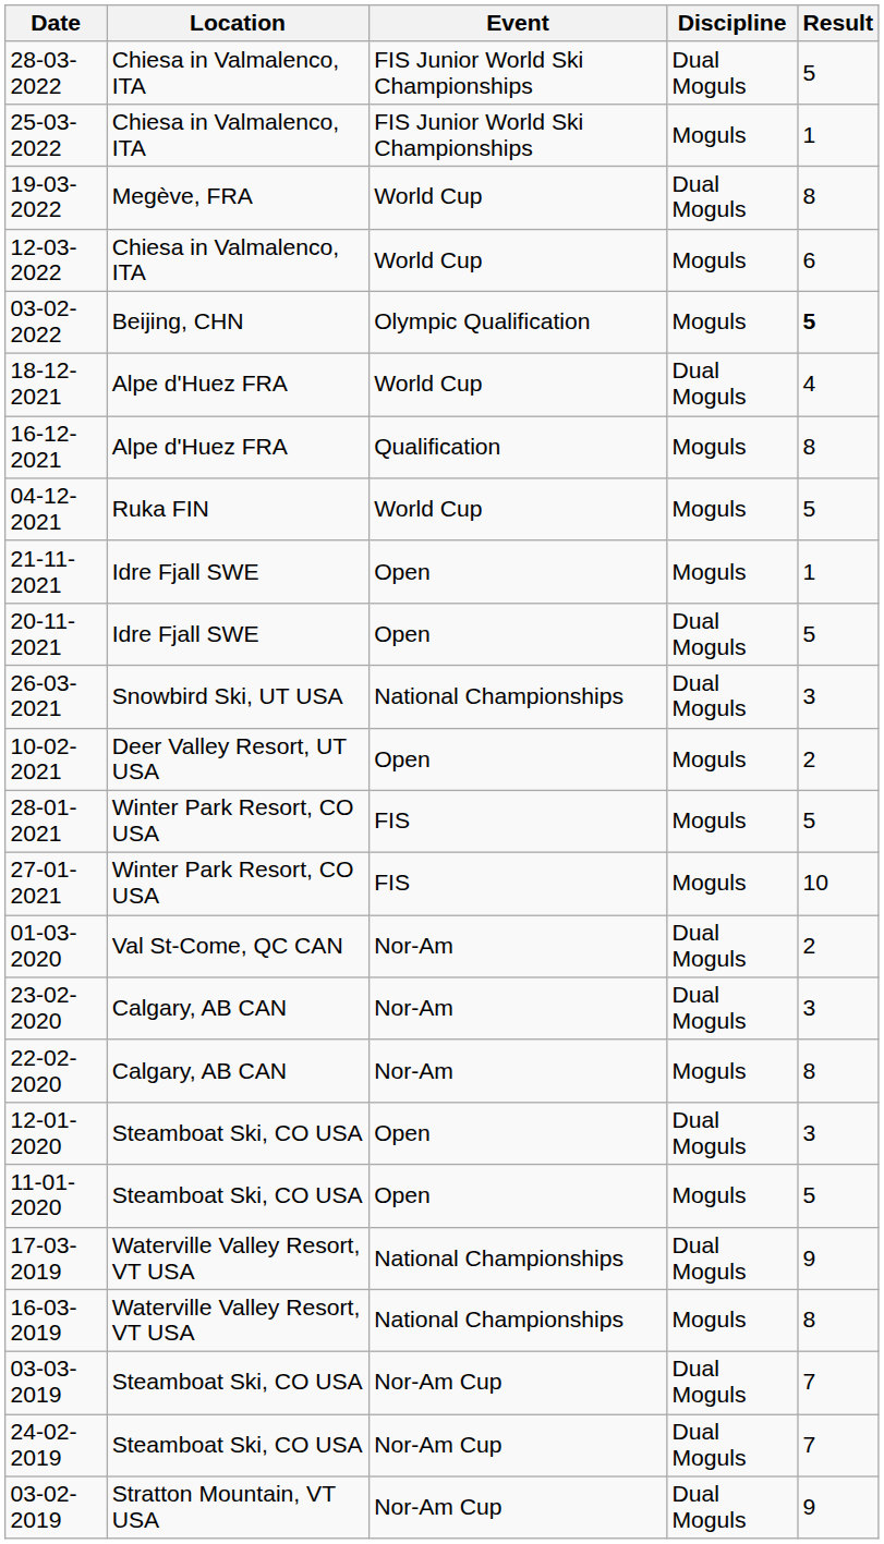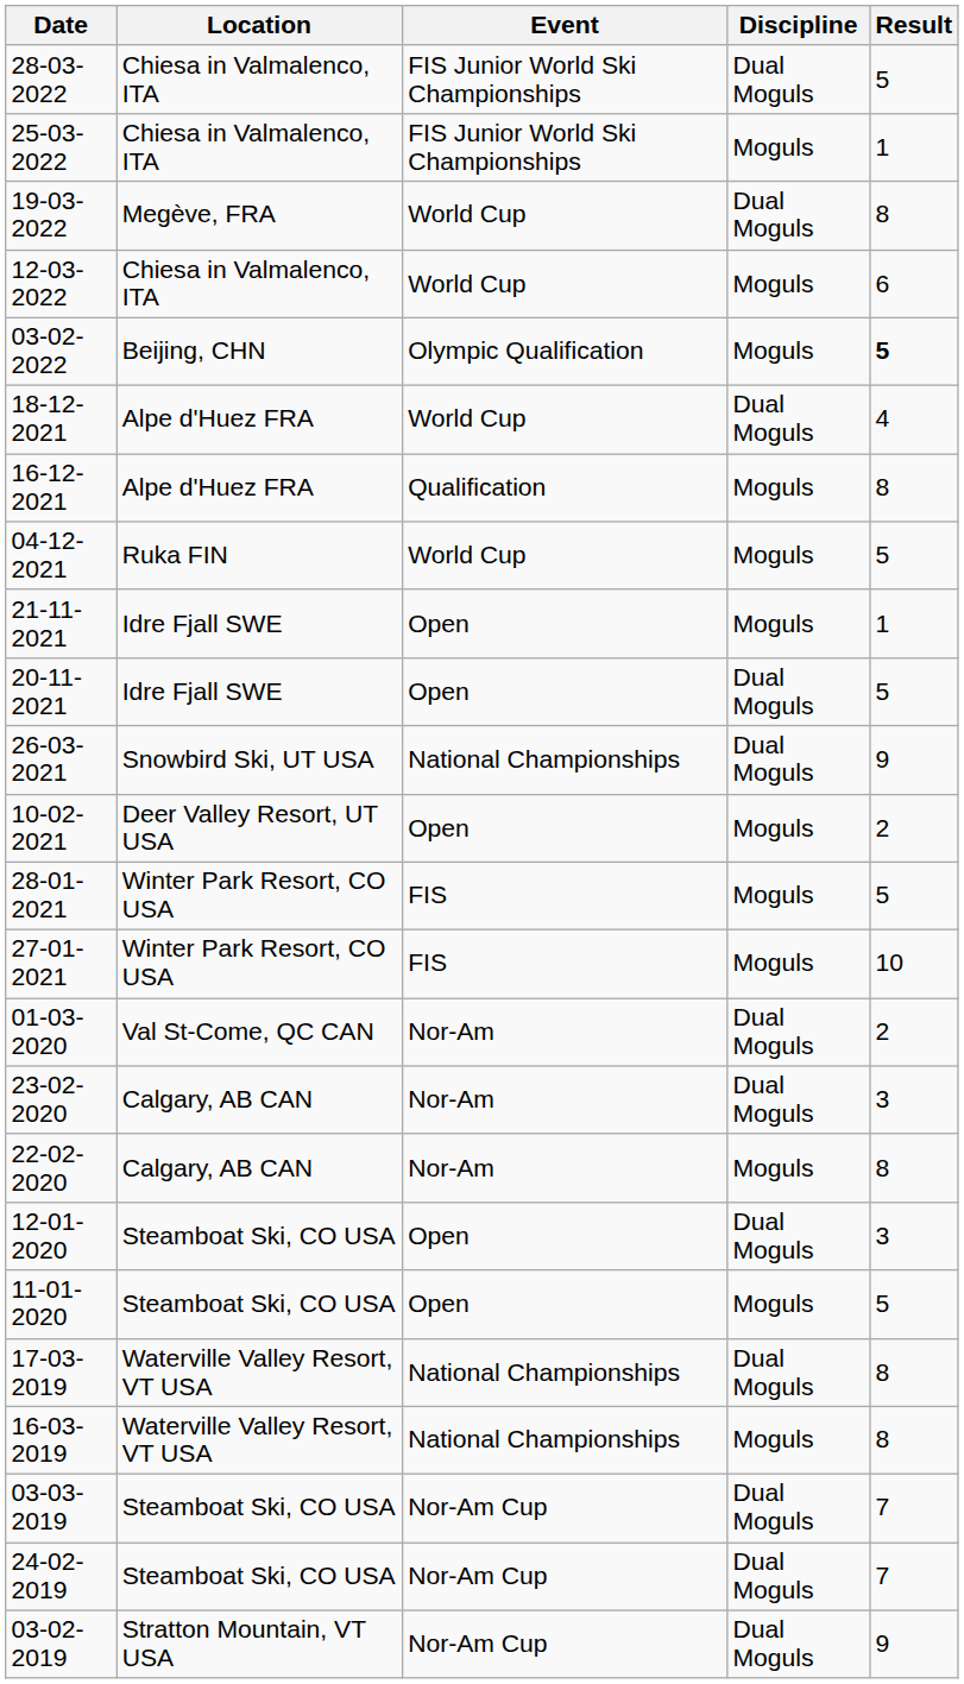 <table class="wikitable">
 <tr>
 <th>Date</th>
 <th>Location</th>
 <th>Event</th>
 <th>Discipline</th>
 <th>Result</th>
 </tr>
 <tr>
 <td>28-03-2022</td>
 <td>Chiesa in Valmalenco, ITA</td>
 <td>FIS Junior World Ski Championships</td>
 <td>Dual Moguls</td>
 <td>5</td>
 </tr>
 <tr>
 <td>25-03-2022</td>
 <td>Chiesa in Valmalenco, ITA</td>
 <td>FIS Junior World Ski Championships</td>
 <td>Moguls</td>
 <td>1</td>
 </tr>
 <tr>
 <td>19-03-2022</td>
 <td>Megève, FRA</td>
 <td>World Cup</td>
 <td>Dual Moguls</td>
 <td>8</td>
 </tr>
 <tr>
 <td>12-03-2022</td>
 <td>Chiesa in Valmalenco, ITA</td>
 <td>World Cup</td>
 <td>Moguls</td>
 <td>6</td>
 </tr>
 <tr>
 <td>03-02-2022</td>
 <td>Beijing, CHN</td>
 <td>Olympic Qualification</td>
 <td>Moguls</td>
 <td><strong>5</strong></td>
 </tr>
 <tr>
 <td>18-12-2021</td>
 <td>Alpe d'Huez FRA</td>
 <td>World Cup</td>
 <td>Dual Moguls</td>
 <td>4</td>
 </tr>
 <tr>
 <td>16-12-2021</td>
 <td>Alpe d'Huez FRA</td>
 <td>Qualification</td>
 <td>Moguls</td>
 <td>8</td>
 </tr>
 <tr>
 <td>04-12-2021</td>
 <td>Ruka FIN</td>
 <td>World Cup</td>
 <td>Moguls</td>
 <td>5</td>
 </tr>
 <tr>
 <td>21-11-2021</td>
 <td>Idre Fjall SWE</td>
 <td>Open</td>
 <td>Moguls</td>
 <td>1</td>
 </tr>
 <tr>
 <td>20-11-2021</td>
 <td>Idre Fjall SWE</td>
 <td>Open</td>
 <td>Dual Moguls</td>
 <td>5</td>
 </tr>
 <tr>
 <td>26-03-2021</td>
 <td>Snowbird Ski, UT USA</td>
 <td>National Championships</td>
 <td>Dual Moguls</td>
-<td>3</td>
+<td>9</td>
 </tr>
 <tr>
 <td>10-02-2021</td>
 <td>Deer Valley Resort, UT USA</td>
 <td>Open</td>
 <td>Moguls</td>
 <td>2</td>
 </tr>
 <tr>
 <td>28-01-2021</td>
 <td>Winter Park Resort, CO USA</td>
 <td>FIS</td>
 <td>Moguls</td>
 <td>5</td>
 </tr>
 <tr>
 <td>27-01-2021</td>
 <td>Winter Park Resort, CO USA</td>
 <td>FIS</td>
 <td>Moguls</td>
 <td>10</td>
 </tr>
 <tr>
 <td>01-03-2020</td>
 <td>Val St-Come, QC CAN</td>
 <td>Nor-Am</td>
 <td>Dual Moguls</td>
 <td>2</td>
 </tr>
 <tr>
 <td>23-02-2020</td>
 <td>Calgary, AB CAN</td>
 <td>Nor-Am</td>
 <td>Dual Moguls</td>
 <td>3</td>
 </tr>
 <tr>
 <td>22-02-2020</td>
 <td>Calgary, AB CAN</td>
 <td>Nor-Am</td>
 <td>Moguls</td>
 <td>8</td>
 </tr>
 <tr>
 <td>12-01-2020</td>
 <td>Steamboat Ski, CO USA</td>
 <td>Open</td>
 <td>Dual Moguls</td>
 <td>3</td>
 </tr>
 <tr>
 <td>11-01-2020</td>
 <td>Steamboat Ski, CO USA</td>
 <td>Open</td>
 <td>Moguls</td>
 <td>5</td>
 </tr>
 <tr>
 <td>17-03-2019</td>
 <td>Waterville Valley Resort, VT USA</td>
 <td>National Championships</td>
 <td>Dual Moguls</td>
-<td>9</td>
+<td>8</td>
 </tr>
 <tr>
 <td>16-03-2019</td>
 <td>Waterville Valley Resort, VT USA</td>
 <td>National Championships</td>
 <td>Moguls</td>
 <td>8</td>
 </tr>
 <tr>
 <td>03-03-2019</td>
 <td>Steamboat Ski, CO USA</td>
 <td>Nor-Am Cup</td>
 <td>Dual Moguls</td>
 <td>7</td>
 </tr>
 <tr>
 <td>24-02-2019</td>
 <td>Steamboat Ski, CO USA</td>
 <td>Nor-Am Cup</td>
 <td>Dual Moguls</td>
 <td>7</td>
 </tr>
 <tr>
 <td>03-02-2019</td>
 <td>Stratton Mountain, VT USA</td>
 <td>Nor-Am Cup</td>
 <td>Dual Moguls</td>
 <td>9</td>
 </tr>
 </table>
